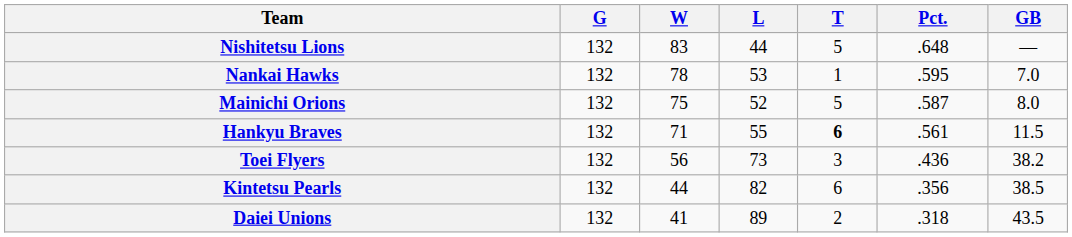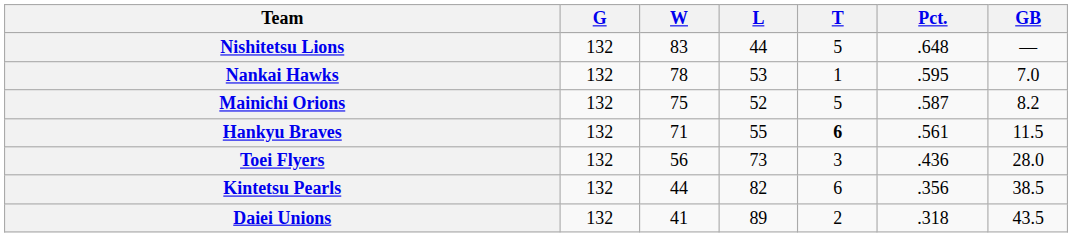 <table class="wikitable plainrowheaders" width="60%" style="text-align:center;">
 <tr>
 <th scope="col" width="35%">Team</th>
 <th scope="col" width="5%"><a href='#'>G</a></th>
 <th scope="col" width="5%"><a href='#'>W</a></th>
 <th scope="col" width="5%"><a href='#'>L</a></th>
 <th scope="col" width="5%"><a href='#'>T</a></th>
 <th scope="col" width="7%"><a href='#'>Pct.</a></th>
 <th scope="col" width="5%"><a href='#'>GB</a></th>
 </tr>
 <tr>
 <th scope="row" style="text-align:center;"><a href='#'>Nishitetsu Lions</a></th>
 <td>132</td>
 <td>83</td>
 <td>44</td>
 <td>5</td>
 <td>.648</td>
 <td>—</td>
 </tr>
 <tr>
 <th scope="row" style="text-align:center;"><a href='#'>Nankai Hawks</a></th>
 <td>132</td>
 <td>78</td>
 <td>53</td>
 <td>1</td>
 <td>.595</td>
 <td>7.0</td>
 </tr>
 <tr>
 <th scope="row" style="text-align:center;"><a href='#'>Mainichi Orions</a></th>
 <td>132</td>
 <td>75</td>
 <td>52</td>
 <td>5</td>
 <td>.587</td>
-<td>8.0</td>
+<td>8.2</td>
 </tr>
 <tr>
 <th scope="row" style="text-align:center;"><a href='#'>Hankyu Braves</a></th>
 <td>132</td>
 <td>71</td>
 <td>55</td>
 <td><strong>6</strong></td>
 <td>.561</td>
 <td>11.5</td>
 </tr>
 <tr>
 <th scope="row" style="text-align:center;"><a href='#'>Toei Flyers</a></th>
 <td>132</td>
 <td>56</td>
 <td>73</td>
 <td>3</td>
 <td>.436</td>
-<td>38.2</td>
+<td>28.0</td>
 </tr>
 <tr>
 <th scope="row" style="text-align:center;"><a href='#'>Kintetsu Pearls</a></th>
 <td>132</td>
 <td>44</td>
 <td>82</td>
 <td>6</td>
 <td>.356</td>
 <td>38.5</td>
 </tr>
 <tr>
 <th scope="row" style="text-align:center;"><a href='#'>Daiei Unions</a></th>
 <td>132</td>
 <td>41</td>
 <td>89</td>
 <td>2</td>
 <td>.318</td>
 <td>43.5</td>
 </tr>
 </table>
